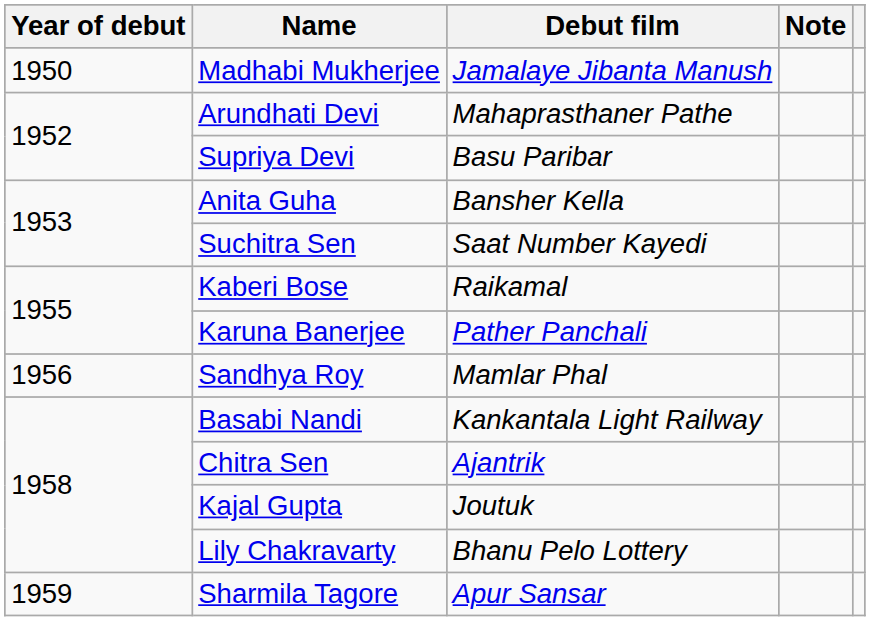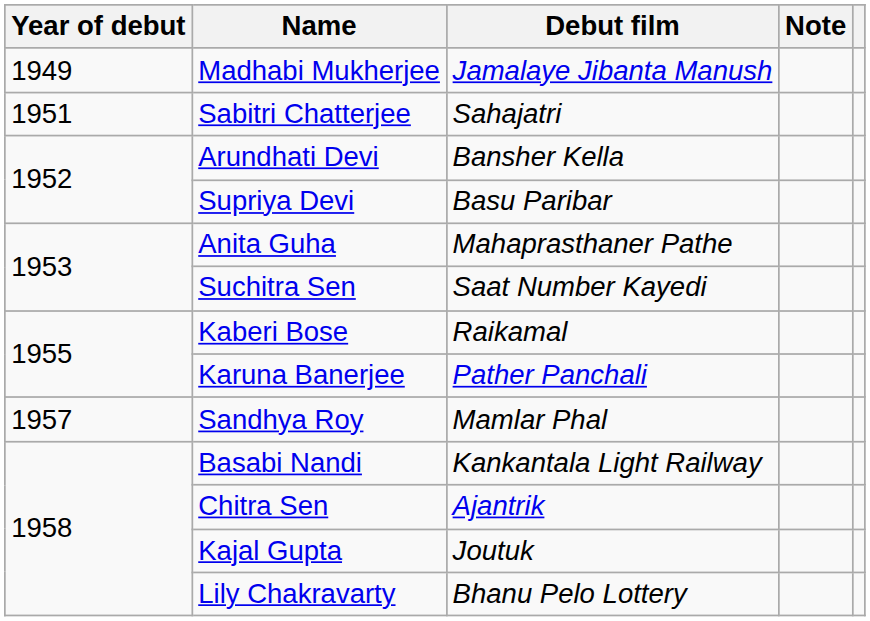 <table class="wikitable">
 <tr>
 <th>Year of debut</th>
 <th>Name</th>
 <th>Debut film</th>
 <th>Note</th>
 <th></th>
 </tr>
 <tr>
-<td>1950</td>
+<td>1949</td>
 <td><a href='#'>Madhabi Mukherjee</a></td>
 <td><em><a href='#'>Jamalaye Jibanta Manush</a></em></td>
 <td></td>
 <td></td>
 </tr>
 <tr>
+<td>1951</td>
+<td><a href='#'>Sabitri Chatterjee</a></td>
+<td><em>Sahajatri</em></td>
+<td></td>
+<td></td>
+</tr>
+<tr>
 <td rowspan="2">1952</td>
 <td><a href='#'>Arundhati Devi</a></td>
-<td><em>Mahaprasthaner Pathe</em></td>
+<td><em>Bansher Kella</em></td>
 <td></td>
 <td></td>
 </tr>
 <tr>
 <td><a href='#'>Supriya Devi</a></td>
 <td><em>Basu Paribar</em></td>
 <td></td>
 <td></td>
 </tr>
 <tr>
 <td rowspan="2">1953</td>
 <td><a href='#'>Anita Guha</a></td>
-<td><em>Bansher Kella</em></td>
+<td><em>Mahaprasthaner Pathe</em></td>
 <td></td>
 <td></td>
 </tr>
 <tr>
 <td><a href='#'>Suchitra Sen</a></td>
 <td><em>Saat Number Kayedi</em></td>
 <td></td>
 <td></td>
 </tr>
 <tr>
 <td rowspan="2">1955</td>
 <td><a href='#'>Kaberi Bose</a></td>
 <td><em>Raikamal</em></td>
 <td></td>
 <td></td>
 </tr>
 <tr>
 <td><a href='#'>Karuna Banerjee</a></td>
 <td><em><a href='#'>Pather Panchali</a></em></td>
 <td></td>
 <td></td>
 </tr>
 <tr>
-<td>1956</td>
+<td>1957</td>
 <td><a href='#'>Sandhya Roy</a></td>
 <td><em>Mamlar Phal</em></td>
 <td></td>
 <td></td>
 </tr>
 <tr>
 <td rowspan="4">1958</td>
 <td><a href='#'>Basabi Nandi</a></td>
 <td><em>Kankantala Light Railway</em></td>
 <td></td>
 <td></td>
 </tr>
 <tr>
 <td><a href='#'>Chitra Sen</a></td>
 <td><em><a href='#'>Ajantrik</a></em></td>
 <td></td>
 <td></td>
 </tr>
 <tr>
 <td><a href='#'>Kajal Gupta</a></td>
 <td><em>Joutuk</em></td>
 <td></td>
 <td></td>
 </tr>
 <tr>
 <td><a href='#'>Lily Chakravarty</a></td>
 <td><em>Bhanu Pelo Lottery</em></td>
 <td></td>
 <td></td>
 </tr>
-<tr>
-<td>1959</td>
-<td><a href='#'>Sharmila Tagore</a></td>
-<td><em><a href='#'>Apur Sansar</a></em></td>
-<td></td>
-<td></td>
-</tr>
 </table>
